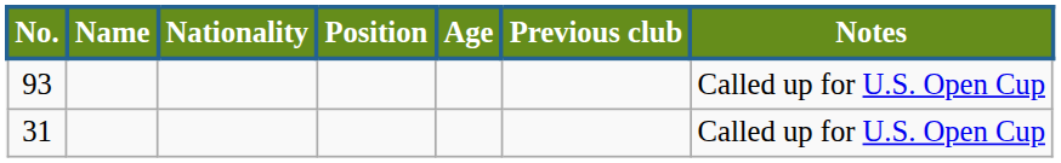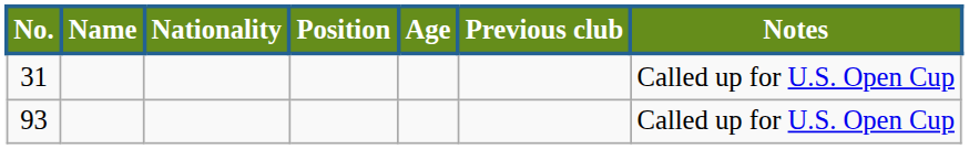 <table class="wikitable sortable" style="text-align:left; font-size:90%; max-width:1100px;">
 <tr>
 <th style="background-color:#658D1B; color:#FFFFFF; border:2px solid #236192;" scope="col" data-sort-type="number">No.</th>
 <th style="background-color:#658D1B; color:#FFFFFF; border:2px solid #236192;" scope="col">Name</th>
 <th style="background-color:#658D1B; color:#FFFFFF; border:2px solid #236192;" scope="col">Nationality</th>
 <th style="background-color:#658D1B; color:#FFFFFF; border:2px solid #236192;" scope="col">Position</th>
 <th style="background-color:#658D1B; color:#FFFFFF; border:2px solid #236192;" scope="col">Age</th>
 <th style="background-color:#658D1B; color:#FFFFFF; border:2px solid #236192;" scope="col">Previous club</th>
 <th style="background-color:#658D1B; color:#FFFFFF; border:2px solid #236192;" scope="col">Notes</th>
 </tr>
 <tr>
+<td align=center>31</td>
+<td></td>
+<td></td>
+<td align=center><a href='#'></a></td>
+<td align=center></td>
+<td></td>
+<td>Called up for <a href='#'>U.S. Open Cup</a></td>
+</tr>
+<tr>
 <td align=center>93</td>
 <td></td>
 <td></td>
 <td align=center><a href='#'></a></td>
 <td align=center></td>
 <td></td>
 <td>Called up for <a href='#'>U.S. Open Cup</a></td>
 </tr>
-<tr>
-<td align=center>31</td>
-<td></td>
-<td></td>
-<td align=center><a href='#'></a></td>
-<td align=center></td>
-<td></td>
-<td>Called up for <a href='#'>U.S. Open Cup</a></td>
-</tr>
 </table>
